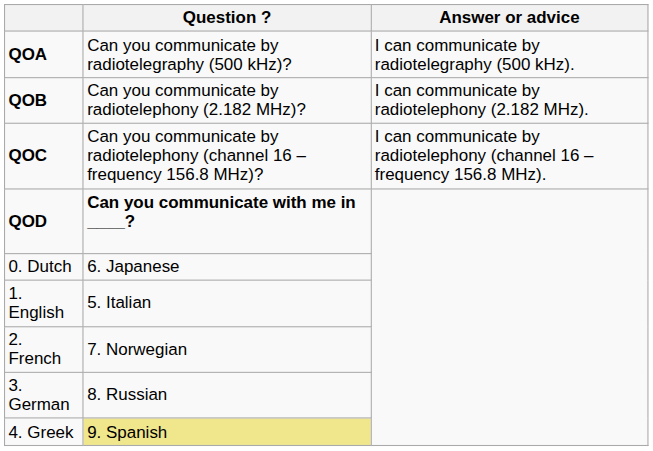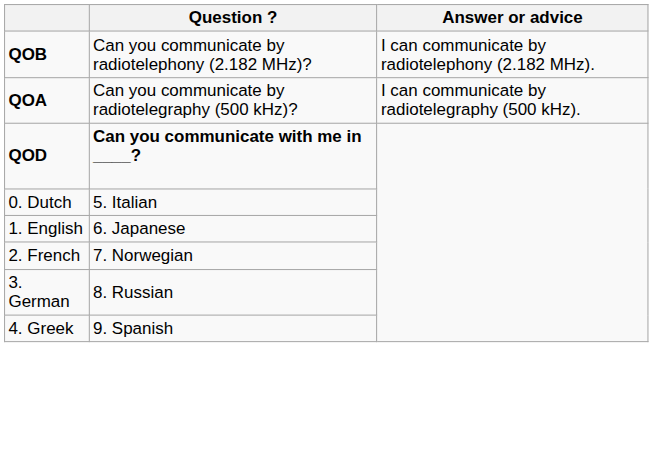 <table class="wikitable">
 <tr>
 <th></th>
 <th><strong>Question ?</strong></th>
 <th><strong>Answer or advice</strong></th>
 </tr>
 <tr>
-<td><strong>QOA </strong></td>
-<td>Can you communicate by radiotelegraphy (500 kHz)?</td>
-<td>I can communicate by radiotelegraphy (500 kHz).</td>
-</tr>
-<tr>
 <td><strong>QOB </strong></td>
 <td>Can you communicate by radiotelephony (2.182 MHz)?</td>
 <td>I can communicate by radiotelephony (2.182 MHz).</td>
 </tr>
 <tr>
-<td><strong>QOC </strong></td>
-<td>Can you communicate by radiotelephony (channel 16 – frequency 156.8 MHz)?</td>
-<td>I can communicate by radiotelephony (channel 16 – frequency 156.8 MHz).</td>
+<td><strong>QOA </strong></td>
+<td>Can you communicate by radiotelegraphy (500 kHz)?</td>
+<td>I can communicate by radiotelegraphy (500 kHz).</td>
 </tr>
 <tr>
 <td><strong>QOD </strong></td>
 <td><strong>Can you communicate with me in ____?<br><br></strong></td>
 </tr>
 <tr>
 <td>0. Dutch</td>
-<td>6. Japanese</td>
+<td>5. Italian</td>
 </tr>
 <tr>
 <td>1. English</td>
-<td>5. Italian</td>
+<td>6. Japanese</td>
 </tr>
 <tr>
 <td>2. French</td>
 <td>7. Norwegian</td>
 </tr>
 <tr>
 <td>3. German  </td>
 <td>8. Russian</td>
 </tr>
 <tr>
 <td>4. Greek</td>
-<td style="background: khaki;">9. Spanish</td>
+<td>9. Spanish</td>
 </tr>
 </table>
